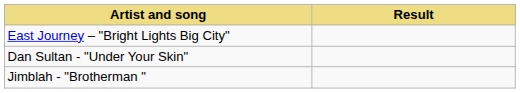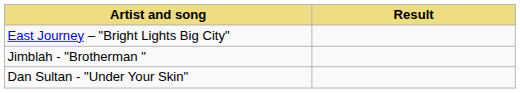 <table class="wikitable" width=100%>
 <tr>
 <th style="width:15%;background:#EEDD82;">Artist and song</th>
 <th style="width:10%;background:#EEDD82;">Result</th>
 </tr>
 <tr>
 <td><a href='#'>East Journey</a> – "Bright Lights Big City"</td>
 <td></td>
 </tr>
 <tr>
+<td>Jimblah - "Brotherman "</td>
+<td></td>
+</tr>
+<tr>
 <td>Dan Sultan - "Under Your Skin"</td>
 <td></td>
 </tr>
-<tr>
-<td>Jimblah - "Brotherman "</td>
-<td></td>
-</tr>
 </table>
